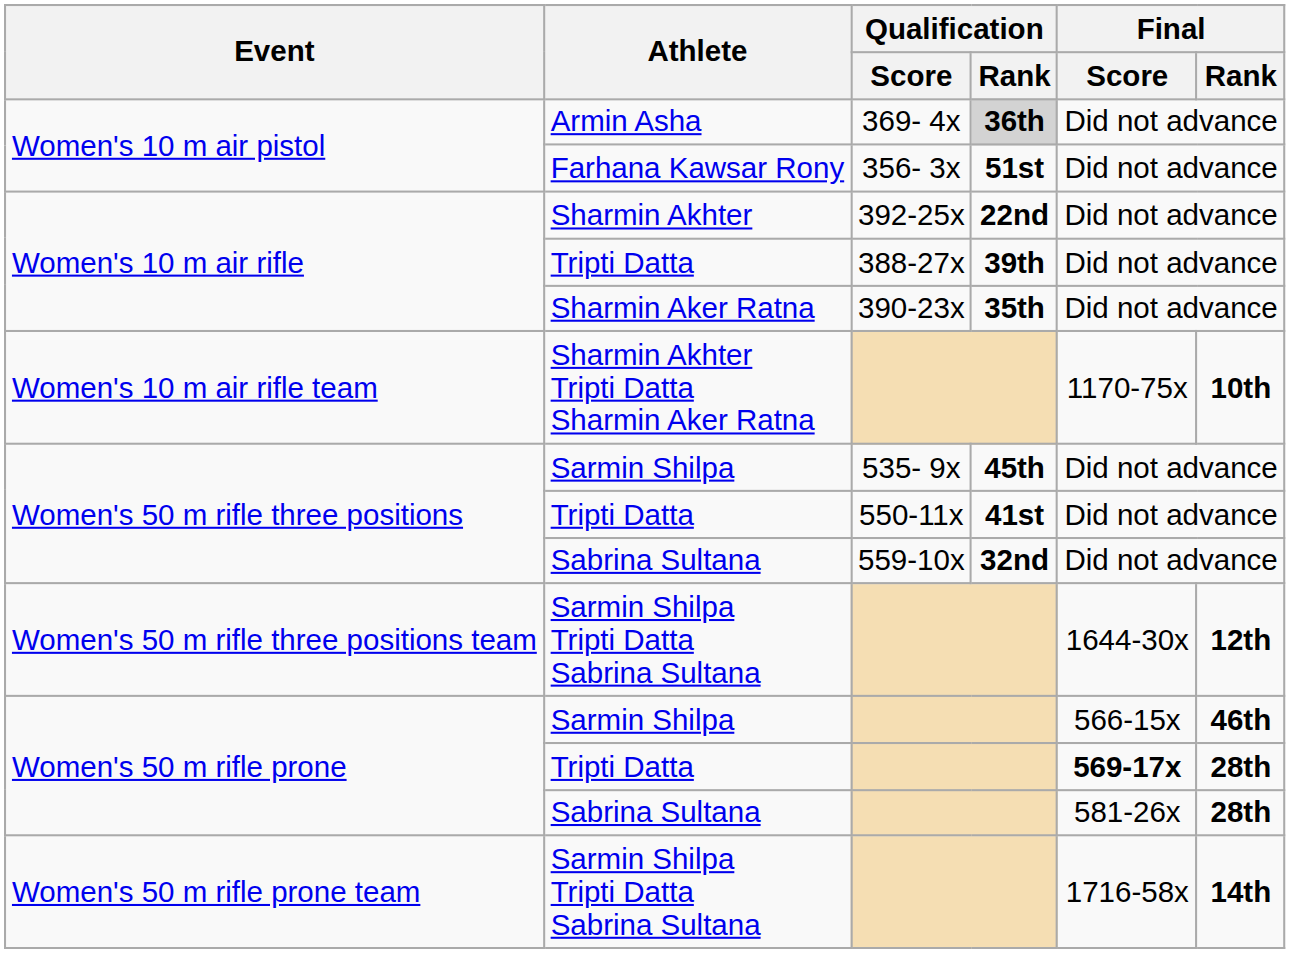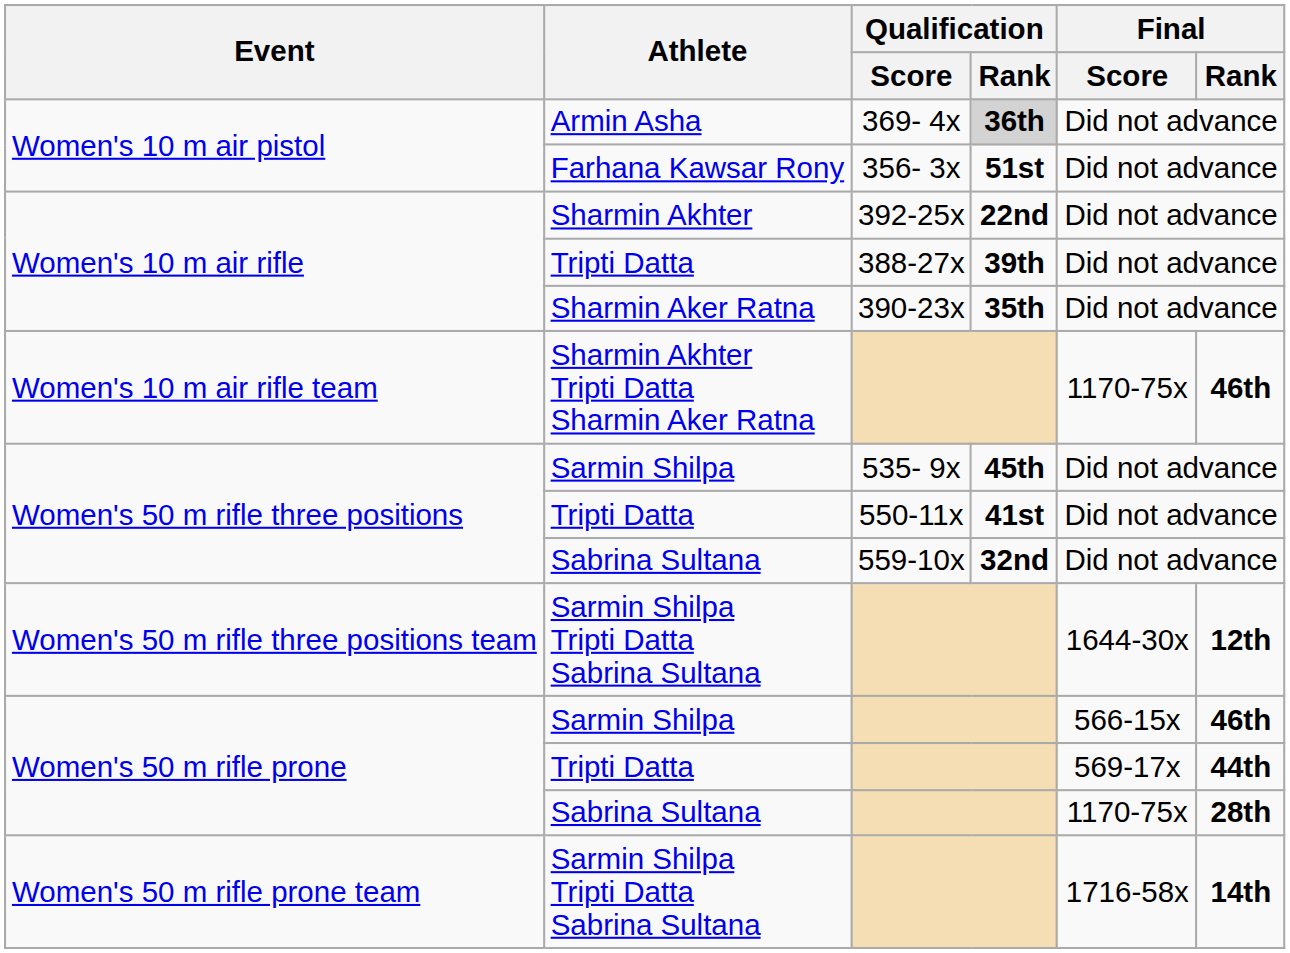 <table class="wikitable" style="font-size:90%">
 <tr>
 <th rowspan="2">Event</th>
 <th rowspan="2">Athlete</th>
 <th colspan="2">Qualification</th>
 <th colspan="2">Final</th>
 </tr>
 <tr>
 <th>Score</th>
 <th>Rank</th>
 <th>Score</th>
 <th>Rank</th>
 </tr>
 <tr>
 <td rowspan=2><a href='#'>Women's 10 m air pistol</a></td>
 <td><a href='#'>Armin Asha</a></td>
 <td align=center>369- 4x</td>
 <td align=center style="background: lightgrey;"><strong>36th</strong></td>
 <td align=center colspan=2>Did not advance</td>
 </tr>
 <tr>
 <td><a href='#'>Farhana Kawsar Rony</a></td>
 <td align=center>356- 3x</td>
 <td align=center><strong>51st</strong></td>
 <td align=center colspan=2>Did not advance</td>
 </tr>
 <tr>
 <td rowspan=3><a href='#'>Women's 10 m air rifle</a></td>
 <td><a href='#'>Sharmin Akhter</a></td>
 <td align=center>392-25x</td>
 <td align=center><strong>22nd</strong></td>
 <td align=center colspan=2>Did not advance</td>
 </tr>
 <tr>
 <td><a href='#'>Tripti Datta</a></td>
 <td align=center>388-27x</td>
 <td align=center><strong>39th</strong></td>
 <td align=center colspan=2>Did not advance</td>
 </tr>
 <tr>
 <td><a href='#'>Sharmin Aker Ratna</a></td>
 <td align=center>390-23x</td>
 <td align=center><strong>35th</strong></td>
 <td align=center colspan=2>Did not advance</td>
 </tr>
 <tr>
 <td><a href='#'>Women's 10 m air rifle team</a></td>
 <td><a href='#'>Sharmin Akhter</a><br><a href='#'>Tripti Datta</a><br><a href='#'>Sharmin Aker Ratna</a></td>
 <td align="center" bgcolor=wheat colspan=2></td>
 <td align=center>1170-75x</td>
-<td align=center><strong>10th</strong></td>
+<td align=center><strong>46th</strong></td>
 </tr>
 <tr>
 <td rowspan=3><a href='#'>Women's 50 m rifle three positions</a></td>
 <td><a href='#'>Sarmin Shilpa</a></td>
 <td align=center>535- 9x</td>
 <td align=center><strong>45th</strong></td>
 <td align=center colspan=2>Did not advance</td>
 </tr>
 <tr>
 <td><a href='#'>Tripti Datta</a></td>
 <td align=center>550-11x</td>
 <td align=center><strong>41st</strong></td>
 <td align=center colspan=2>Did not advance</td>
 </tr>
 <tr>
 <td><a href='#'>Sabrina Sultana</a></td>
 <td align=center>559-10x</td>
 <td align=center><strong>32nd</strong></td>
 <td align=center colspan=2>Did not advance</td>
 </tr>
 <tr>
 <td><a href='#'>Women's 50 m rifle three positions team</a></td>
 <td><a href='#'>Sarmin Shilpa</a><br><a href='#'>Tripti Datta</a><br><a href='#'>Sabrina Sultana</a></td>
 <td align="center" bgcolor=wheat colspan=2></td>
 <td align=center>1644-30x</td>
 <td align=center><strong>12th</strong></td>
 </tr>
 <tr>
 <td rowspan=3><a href='#'>Women's 50 m rifle prone</a></td>
 <td><a href='#'>Sarmin Shilpa</a></td>
 <td align="center" bgcolor=wheat colspan=2></td>
 <td align=center>566-15x</td>
 <td align=center><strong>46th</strong></td>
 </tr>
 <tr>
 <td><a href='#'>Tripti Datta</a></td>
 <td align="center" bgcolor=wheat colspan=2></td>
-<td align=center><strong>569-17x</strong></td>
-<td align=center><strong>28th</strong></td>
+<td align=center>569-17x</td>
+<td align=center><strong>44th</strong></td>
 </tr>
 <tr>
 <td><a href='#'>Sabrina Sultana</a></td>
 <td align="center" bgcolor=wheat colspan=2></td>
-<td align=center>581-26x</td>
+<td align=center>1170-75x</td>
 <td align=center><strong>28th</strong></td>
 </tr>
 <tr>
 <td><a href='#'>Women's 50 m rifle prone team</a></td>
 <td><a href='#'>Sarmin Shilpa</a><br><a href='#'>Tripti Datta</a><br><a href='#'>Sabrina Sultana</a></td>
 <td align="center" bgcolor=wheat colspan=2></td>
 <td align=center>1716-58x</td>
 <td align=center><strong>14th</strong></td>
 </tr>
 </table>
